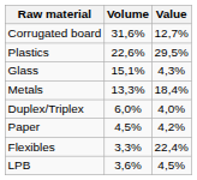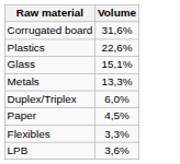 <table class="wikitable">
 <tr>
 <th>Raw material</th>
 <th>Volume</th>
-<th>Value</th>
 </tr>
 <tr>
 <td>Corrugated board</td>
 <td align="center">31,6%</td>
-<td align="center">12,7%</td>
 </tr>
 <tr>
 <td>Plastics</td>
 <td align="center">22,6%</td>
-<td align="center">29,5%</td>
 </tr>
 <tr>
 <td>Glass</td>
 <td align="center">15,1%</td>
-<td align="center">4,3%</td>
 </tr>
 <tr>
 <td>Metals</td>
 <td align="center">13,3%</td>
-<td align="center">18,4%</td>
 </tr>
 <tr>
 <td>Duplex/Triplex</td>
 <td align="center">6,0%</td>
-<td align="center">4,0%</td>
 </tr>
 <tr>
 <td>Paper</td>
 <td align="center">4,5%</td>
-<td align="center">4,2%</td>
 </tr>
 <tr>
 <td>Flexibles</td>
 <td align="center">3,3%</td>
-<td align="center">22,4%</td>
 </tr>
 <tr>
 <td>LPB</td>
 <td align="center">3,6%</td>
-<td align="center">4,5%</td>
 </tr>
 </table>
